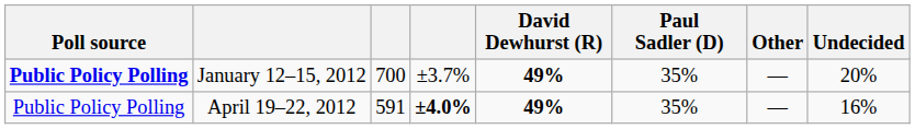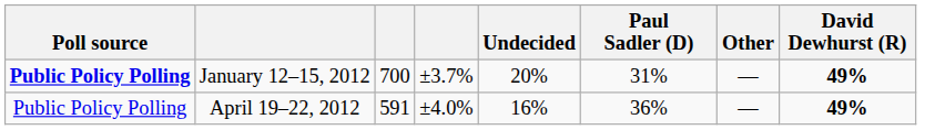 <table class="wikitable" style="text-align:center">
 <tr valign=bottom>
 <th>Poll source</th>
 <th></th>
 <th></th>
 <th></th>
-<th style="width:100px;">David<br>Dewhurst (R)</th>
+<th>Undecided</th>
 <th style="width:100px;">Paul<br>Sadler (D)</th>
 <th>Other</th>
-<th>Undecided</th>
+<th style="width:100px;">David<br>Dewhurst (R)</th>
 </tr>
 <tr>
 <td><strong><a href='#'>Public Policy Polling</a></strong></td>
 <td>January 12–15, 2012</td>
 <td>700</td>
 <td>±3.7%</td>
+<td>20%</td>
+<td>31%</td>
+<td>—</td>
 <td><strong>49%</strong></td>
-<td>35%</td>
-<td>—</td>
-<td>20%</td>
 </tr>
 <tr>
 <td><a href='#'>Public Policy Polling</a></td>
 <td>April 19–22, 2012</td>
 <td>591</td>
-<td><strong>±4.0%</strong></td>
+<td>±4.0%</td>
+<td>16%</td>
+<td>36%</td>
+<td>—</td>
 <td><strong>49%</strong></td>
-<td>35%</td>
-<td>—</td>
-<td>16%</td>
 </tr>
 </table>
